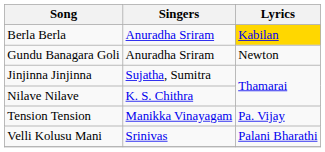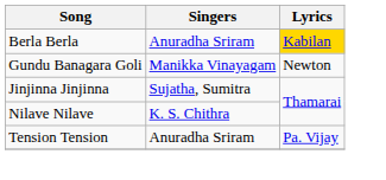 <table class="wikitable">
 <tr>
 <th>Song</th>
 <th>Singers</th>
 <th>Lyrics</th>
 </tr>
 <tr>
 <td>Berla Berla</td>
 <td><a href='#'>Anuradha Sriram</a></td>
 <td style="background: gold;"><a href='#'>Kabilan</a></td>
 </tr>
 <tr>
 <td>Gundu Banagara Goli</td>
-<td>Anuradha Sriram</td>
+<td><a href='#'>Manikka Vinayagam</a></td>
 <td>Newton</td>
 </tr>
 <tr>
 <td>Jinjinna Jinjinna</td>
 <td><a href='#'>Sujatha</a>, Sumitra</td>
 <td rowspan=2><a href='#'>Thamarai</a></td>
 </tr>
 <tr>
 <td>Nilave Nilave</td>
 <td><a href='#'>K. S. Chithra</a></td>
 </tr>
 <tr>
 <td>Tension Tension</td>
-<td><a href='#'>Manikka Vinayagam</a></td>
+<td>Anuradha Sriram</td>
 <td><a href='#'>Pa. Vijay</a></td>
-</tr>
-<tr>
-<td>Velli Kolusu Mani</td>
-<td><a href='#'>Srinivas</a></td>
-<td><a href='#'>Palani Bharathi</a></td>
 </tr>
 <tr>
 </tr>
 </table>
